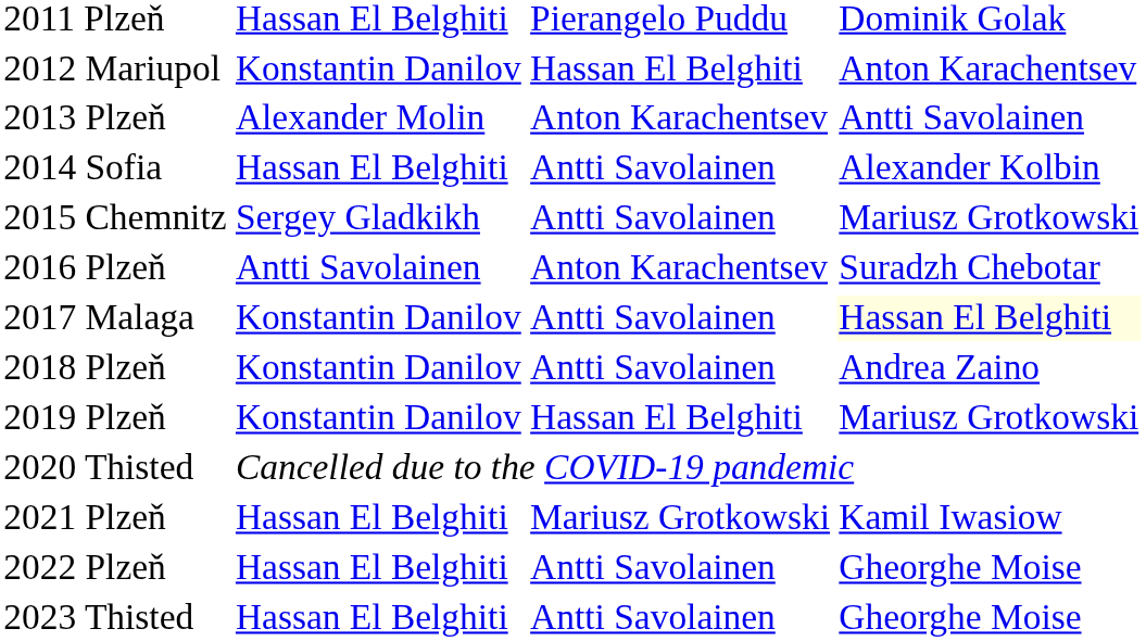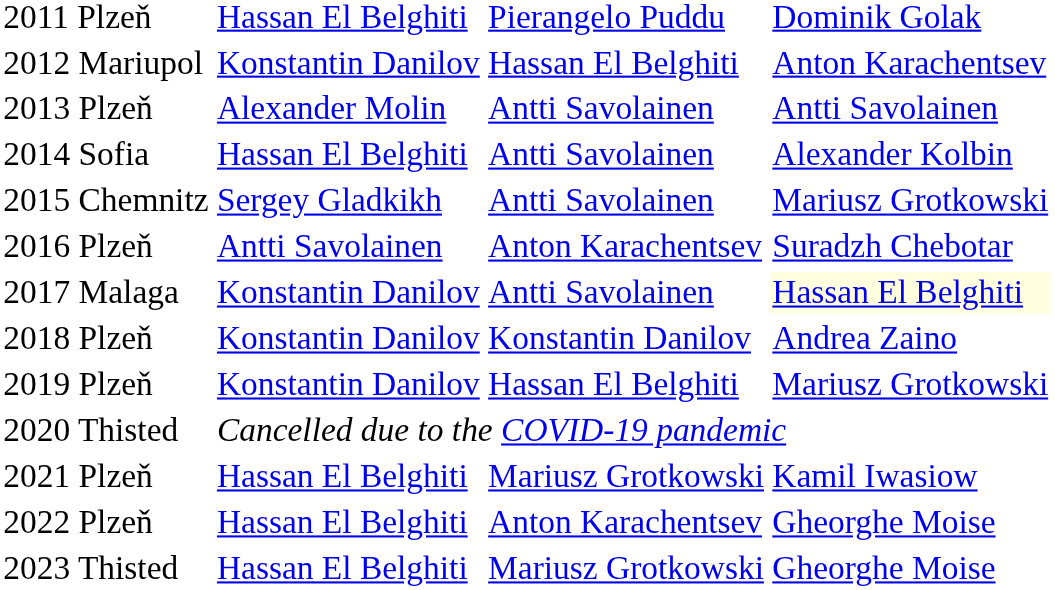 <table>
 <tr>
 <td>2011 Plzeň</td>
 <td> <a href='#'>Hassan El Belghiti</a></td>
 <td> <a href='#'>Pierangelo Puddu</a></td>
 <td> <a href='#'>Dominik Golak</a></td>
 </tr>
 <tr>
 <td>2012 Mariupol</td>
 <td> <a href='#'>Konstantin Danilov</a></td>
 <td> <a href='#'>Hassan El Belghiti</a></td>
 <td> <a href='#'>Anton Karachentsev</a></td>
 </tr>
 <tr>
 <td>2013 Plzeň</td>
 <td> <a href='#'>Alexander Molin</a></td>
-<td> <a href='#'>Anton Karachentsev</a></td>
+<td> <a href='#'>Antti Savolainen</a></td>
 <td> <a href='#'>Antti Savolainen</a></td>
 </tr>
 <tr>
 <td>2014 Sofia</td>
 <td> <a href='#'>Hassan El Belghiti</a></td>
 <td> <a href='#'>Antti Savolainen</a></td>
 <td> <a href='#'>Alexander Kolbin</a></td>
 </tr>
 <tr>
 <td>2015 Chemnitz</td>
 <td> <a href='#'>Sergey Gladkikh</a></td>
 <td> <a href='#'>Antti Savolainen</a></td>
 <td> <a href='#'>Mariusz Grotkowski</a></td>
 </tr>
 <tr>
 <td>2016 Plzeň</td>
 <td> <a href='#'>Antti Savolainen</a></td>
 <td> <a href='#'>Anton Karachentsev</a></td>
 <td> <a href='#'>Suradzh Chebotar</a></td>
 </tr>
 <tr>
 <td>2017 Malaga</td>
 <td> <a href='#'>Konstantin Danilov</a></td>
 <td> <a href='#'>Antti Savolainen</a></td>
 <td style="background: lightyellow;"> <a href='#'>Hassan El Belghiti</a></td>
 </tr>
 <tr>
 <td>2018 Plzeň</td>
 <td> <a href='#'>Konstantin Danilov</a></td>
-<td> <a href='#'>Antti Savolainen</a></td>
+<td> <a href='#'>Konstantin Danilov</a></td>
 <td> <a href='#'>Andrea Zaino</a></td>
 </tr>
 <tr>
 <td>2019 Plzeň</td>
 <td> <a href='#'>Konstantin Danilov</a></td>
 <td> <a href='#'>Hassan El Belghiti</a></td>
 <td> <a href='#'>Mariusz Grotkowski</a></td>
 </tr>
 <tr>
 <td>2020 Thisted</td>
 <td colspan=3><em>Cancelled due to the <a href='#'>COVID-19 pandemic</a></em></td>
 </tr>
 <tr>
 <td>2021 Plzeň</td>
 <td> <a href='#'>Hassan El Belghiti</a></td>
 <td> <a href='#'>Mariusz Grotkowski</a></td>
 <td> <a href='#'>Kamil Iwasiow</a></td>
 </tr>
 <tr>
 <td>2022 Plzeň</td>
 <td> <a href='#'>Hassan El Belghiti</a></td>
-<td> <a href='#'>Antti Savolainen</a></td>
+<td> <a href='#'>Anton Karachentsev</a></td>
 <td> <a href='#'>Gheorghe Moise</a></td>
 </tr>
 <tr>
 <td>2023 Thisted</td>
 <td> <a href='#'>Hassan El Belghiti</a></td>
-<td> <a href='#'>Antti Savolainen</a></td>
+<td> <a href='#'>Mariusz Grotkowski</a></td>
 <td> <a href='#'>Gheorghe Moise</a></td>
 </tr>
 </table>
